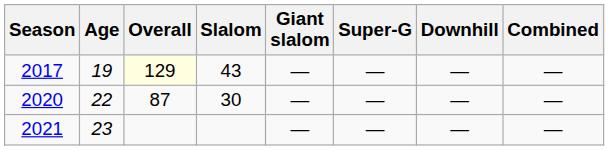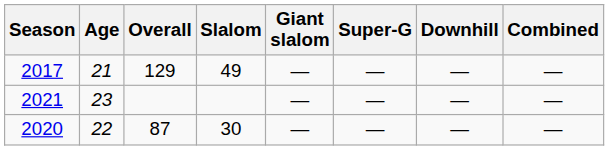 <table class=wikitable style="text-align:center">
 <tr>
 <th>Season</th>
 <th>Age</th>
 <th>Overall</th>
 <th>Slalom</th>
 <th>Giant<br>slalom</th>
 <th>Super-G</th>
 <th>Downhill</th>
 <th>Combined</th>
 </tr>
 <tr>
 <td><a href='#'>2017</a></td>
-<td><em>19</em></td>
-<td style="background: lightyellow;">129</td>
-<td>43</td>
+<td><em>21</em></td>
+<td>129</td>
+<td>49</td>
+<td>—</td>
+<td>—</td>
+<td>—</td>
+<td>—</td>
+</tr>
+<tr>
+<td><a href='#'>2021</a></td>
+<td><em>23</em></td>
+<td></td>
+<td></td>
 <td>—</td>
 <td>—</td>
 <td>—</td>
 <td>—</td>
 </tr>
 <tr>
 <td><a href='#'>2020</a></td>
 <td><em>22</em></td>
 <td>87</td>
 <td>30</td>
 <td>—</td>
 <td>—</td>
 <td>—</td>
 <td>—</td>
 </tr>
-<tr>
-<td><a href='#'>2021</a></td>
-<td><em>23</em></td>
-<td></td>
-<td></td>
-<td>—</td>
-<td>—</td>
-<td>—</td>
-<td>—</td>
-</tr>
 </table>
